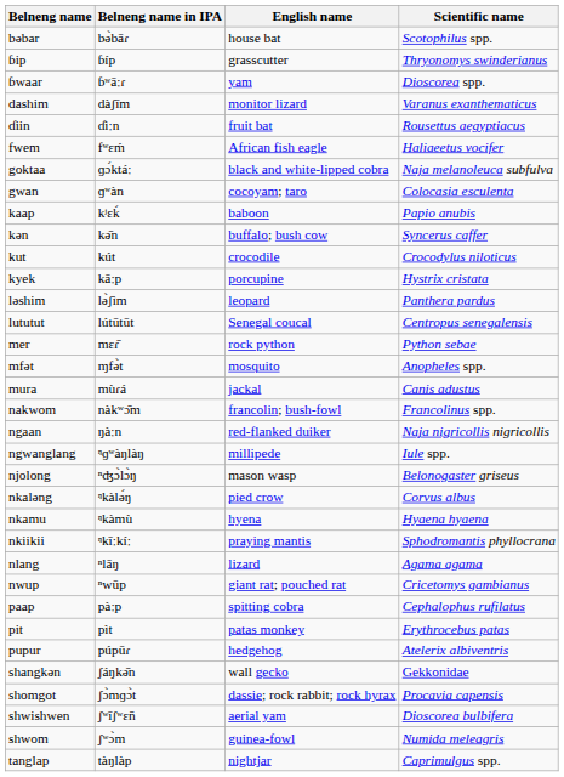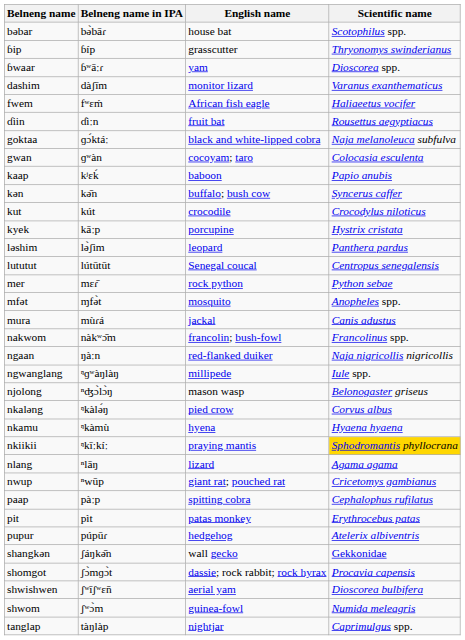 <table class="wikitable sortable">
 <tr>
 <th>Belneng name</th>
 <th>Belneng name in IPA</th>
 <th>English name</th>
 <th>Scientific name</th>
 </tr>
 <tr>
 <td>bәbar</td>
 <td>bə̀bāɾ</td>
 <td>house bat</td>
 <td><em><a href='#'>Scotophilus</a></em> spp.</td>
 </tr>
 <tr>
 <td>ɓip</td>
 <td>ɓíp</td>
 <td>grasscutter</td>
 <td><em><a href='#'>Thryonomys swinderianus</a></em></td>
 </tr>
 <tr>
 <td>ɓwaar</td>
 <td>ɓʷāːɾ</td>
 <td><a href='#'>yam</a></td>
 <td><em><a href='#'>Dioscorea</a></em> spp.</td>
 </tr>
 <tr>
 <td>dashim</td>
 <td>dàʃīm</td>
 <td><a href='#'>monitor lizard</a></td>
 <td><em><a href='#'>Varanus exanthematicus</a></em></td>
 </tr>
 <tr>
+<td>fwem</td>
+<td>fʷɛḿ</td>
+<td><a href='#'>African fish eagle</a></td>
+<td><em><a href='#'>Haliaeetus vocifer</a></em></td>
+</tr>
+<tr>
 <td>ɗiin</td>
 <td>ɗìːn</td>
 <td><a href='#'>fruit bat</a></td>
 <td><em><a href='#'>Rousettus aegyptiacus</a></em></td>
-</tr>
-<tr>
-<td>fwem</td>
-<td>fʷɛḿ</td>
-<td><a href='#'>African fish eagle</a></td>
-<td><em><a href='#'>Haliaeetus vocifer</a></em></td>
 </tr>
 <tr>
 <td>goktaa</td>
 <td>ɡɔ́ktáː</td>
 <td><a href='#'>black and white-lipped cobra</a></td>
 <td><em><a href='#'>Naja melanoleuca</a> subfulva</em></td>
 </tr>
 <tr>
 <td>gwan</td>
 <td>ɡʷàn</td>
 <td><a href='#'>cocoyam</a>; <a href='#'>taro</a></td>
 <td><em><a href='#'>Colocasia esculenta</a></em></td>
 </tr>
 <tr>
 <td>kaap</td>
 <td>kʲɛḱ</td>
 <td><a href='#'>baboon</a></td>
 <td><em><a href='#'>Papio anubis</a></em></td>
 </tr>
 <tr>
 <td>kәn</td>
 <td>kə̄n</td>
 <td><a href='#'>buffalo</a>; <a href='#'>bush cow</a></td>
 <td><em><a href='#'>Syncerus caffer</a></em></td>
 </tr>
 <tr>
 <td>kut</td>
 <td>kút</td>
 <td><a href='#'>crocodile</a></td>
 <td><em><a href='#'>Crocodylus niloticus</a></em></td>
 </tr>
 <tr>
 <td>kyek</td>
 <td>kāːp</td>
 <td><a href='#'>porcupine</a></td>
 <td><em><a href='#'>Hystrix cristata</a></em></td>
 </tr>
 <tr>
 <td>lәshim</td>
 <td>lə̀ʃìm</td>
 <td><a href='#'>leopard</a></td>
 <td><em><a href='#'>Panthera pardus</a></em></td>
 </tr>
 <tr>
 <td>lututut</td>
 <td>lútūtūt</td>
 <td><a href='#'>Senegal coucal</a></td>
 <td><em><a href='#'>Centropus senegalensis</a></em></td>
 </tr>
 <tr>
 <td>mer</td>
 <td>mɛɾ̄</td>
 <td><a href='#'>rock python</a></td>
 <td><em><a href='#'>Python sebae</a></em></td>
 </tr>
 <tr>
 <td>mfәt</td>
 <td>ɱfə̀t</td>
 <td><a href='#'>mosquito</a></td>
 <td><em><a href='#'>Anopheles</a></em> spp.</td>
 </tr>
 <tr>
 <td>mura</td>
 <td>mùɾá</td>
 <td><a href='#'>jackal</a></td>
 <td><em><a href='#'>Canis adustus</a></em></td>
 </tr>
 <tr>
 <td>nakwom</td>
 <td>nàkʷɔ̄m</td>
 <td><a href='#'>francolin</a>; <a href='#'>bush-fowl</a></td>
 <td><em><a href='#'>Francolinus</a></em> spp.</td>
 </tr>
 <tr>
 <td>ngaan</td>
 <td>ŋàːn</td>
 <td><a href='#'>red-flanked duiker</a></td>
 <td><em><a href='#'>Naja nigricollis</a> nigricollis</em></td>
 </tr>
 <tr>
 <td>ngwanglang</td>
 <td>ᵑɡʷàŋlàŋ</td>
 <td><a href='#'>millipede</a></td>
 <td><em><a href='#'>Iule</a></em> spp.</td>
 </tr>
 <tr>
 <td>njolong</td>
 <td>ⁿʤɔ̀lɔ̀ŋ</td>
 <td>mason wasp</td>
 <td><em><a href='#'>Belonogaster</a> griseus</em></td>
 </tr>
 <tr>
 <td>nkalәng</td>
 <td>ᵑkàlə́ŋ</td>
 <td><a href='#'>pied crow</a></td>
 <td><em><a href='#'>Corvus albus</a></em></td>
 </tr>
 <tr>
 <td>nkamu</td>
 <td>ᵑkàmù</td>
 <td><a href='#'>hyena</a></td>
 <td><em><a href='#'>Hyaena hyaena</a></em></td>
 </tr>
 <tr>
 <td>nkiikii</td>
 <td>ᵑkīːkíː</td>
 <td><a href='#'>praying mantis</a></td>
-<td><em><a href='#'>Sphodromantis</a> phyllocrana</em></td>
+<td style="background: gold;"><em><a href='#'>Sphodromantis</a> phyllocrana</em></td>
 </tr>
 <tr>
 <td>nlang</td>
 <td>ⁿlāŋ</td>
 <td><a href='#'>lizard</a></td>
 <td><em><a href='#'>Agama agama</a></em></td>
 </tr>
 <tr>
 <td>nwup</td>
 <td>ⁿwūp</td>
 <td><a href='#'>giant rat</a>; <a href='#'>pouched rat</a></td>
 <td><em><a href='#'>Cricetomys gambianus</a></em></td>
 </tr>
 <tr>
 <td>paap</td>
 <td>pàːp</td>
 <td><a href='#'>spitting cobra</a></td>
 <td><em><a href='#'>Cephalophus rufilatus</a></em></td>
 </tr>
 <tr>
 <td>pit</td>
 <td>pìt</td>
 <td><a href='#'>patas monkey</a></td>
 <td><em><a href='#'>Erythrocebus patas</a></em></td>
 </tr>
 <tr>
 <td>pupur</td>
 <td>púpūɾ</td>
 <td><a href='#'>hedgehog</a></td>
 <td><em><a href='#'>Atelerix albiventris</a></em></td>
 </tr>
 <tr>
 <td>shangkәn</td>
 <td>ʃáŋkə̄n</td>
 <td>wall <a href='#'>gecko</a></td>
 <td><a href='#'>Gekkonidae</a></td>
 </tr>
 <tr>
 <td>shomgot</td>
 <td>ʃɔ̀mɡɔ̀t</td>
 <td><a href='#'>dassie</a>; rock rabbit; <a href='#'>rock hyrax</a></td>
 <td><em><a href='#'>Procavia capensis</a></em></td>
 </tr>
 <tr>
 <td>shwishwen</td>
 <td>ʃʷīʃʷɛn̄</td>
 <td><a href='#'>aerial yam</a></td>
 <td><em><a href='#'>Dioscorea bulbifera</a></em></td>
 </tr>
 <tr>
 <td>shwom</td>
 <td>ʃʷɔ̀m</td>
 <td><a href='#'>guinea-fowl</a></td>
 <td><em><a href='#'>Numida meleagris</a></em></td>
 </tr>
 <tr>
 <td>tanglap</td>
 <td>tàŋlàp</td>
 <td><a href='#'>nightjar</a></td>
 <td><em><a href='#'>Caprimulgus</a></em> spp.</td>
 </tr>
 </table>
